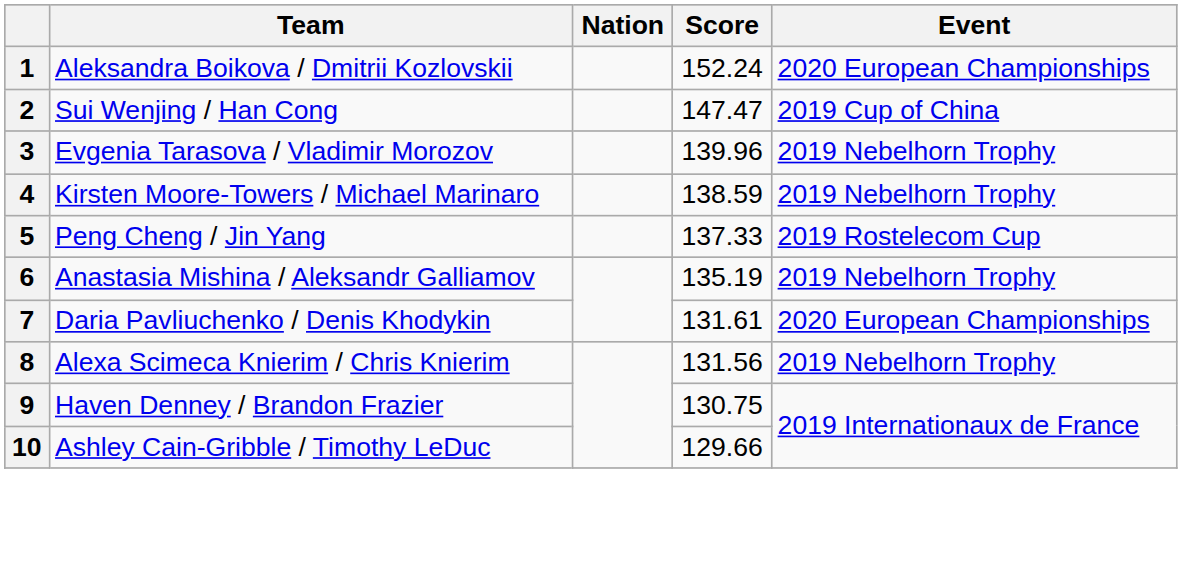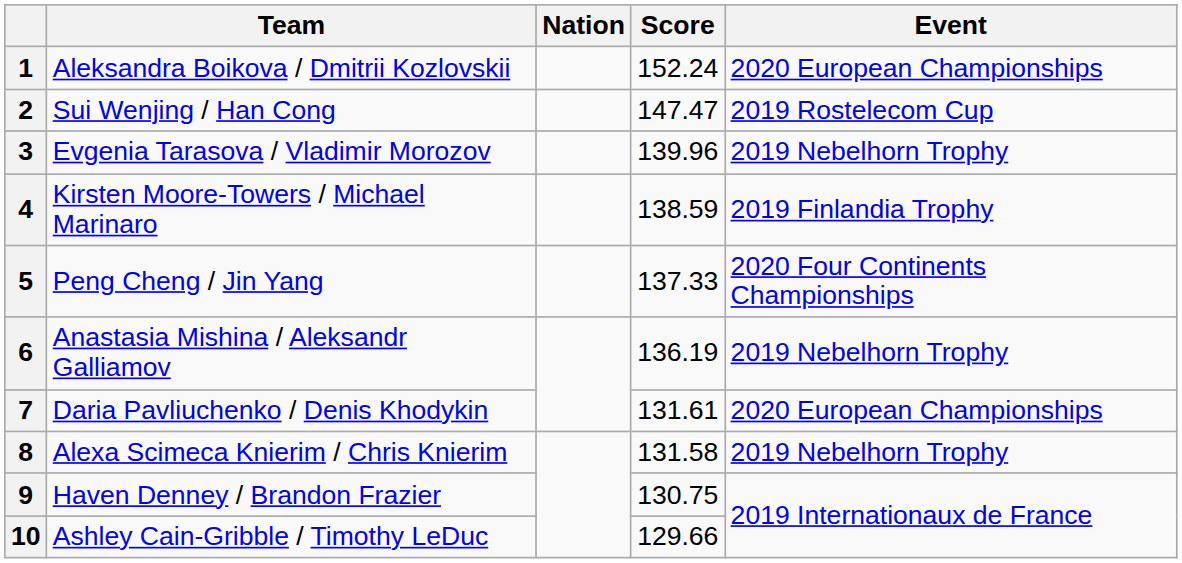 <table class="wikitable sortable" style="text-align:left; width:80%">
 <tr>
 <th scope="col"></th>
 <th scope="col">Team</th>
 <th scope="col">Nation</th>
 <th scope="col">Score</th>
 <th scope="col">Event</th>
 </tr>
 <tr>
 <th scope="row">1</th>
 <td><a href='#'>Aleksandra Boikova</a> / <a href='#'>Dmitrii Kozlovskii</a></td>
 <td></td>
 <td style="text-align:center;">152.24</td>
 <td><a href='#'>2020 European Championships</a></td>
 </tr>
 <tr>
 <th scope="row">2</th>
 <td><a href='#'>Sui Wenjing</a> / <a href='#'>Han Cong</a></td>
 <td></td>
 <td style="text-align:center;">147.47</td>
-<td><a href='#'>2019 Cup of China</a></td>
+<td><a href='#'>2019 Rostelecom Cup</a></td>
 </tr>
 <tr>
 <th scope="row">3</th>
 <td><a href='#'>Evgenia Tarasova</a> / <a href='#'>Vladimir Morozov</a></td>
 <td></td>
 <td style="text-align:center;">139.96</td>
 <td><a href='#'>2019 Nebelhorn Trophy</a></td>
 </tr>
 <tr>
 <th scope="row">4</th>
 <td><a href='#'>Kirsten Moore-Towers</a> / <a href='#'>Michael Marinaro</a></td>
 <td></td>
 <td style="text-align:center;">138.59</td>
-<td><a href='#'>2019 Nebelhorn Trophy</a></td>
+<td><a href='#'>2019 Finlandia Trophy</a></td>
 </tr>
 <tr>
 <th scope="row">5</th>
 <td><a href='#'>Peng Cheng</a> / <a href='#'>Jin Yang</a></td>
 <td></td>
 <td style="text-align:center;">137.33</td>
-<td><a href='#'>2019 Rostelecom Cup</a></td>
+<td><a href='#'>2020 Four Continents Championships</a></td>
 </tr>
 <tr>
 <th scope="row">6</th>
 <td><a href='#'>Anastasia Mishina</a> / <a href='#'>Aleksandr Galliamov</a></td>
 <td rowspan="2"></td>
-<td style="text-align:center;">135.19</td>
+<td style="text-align:center;">136.19</td>
 <td><a href='#'>2019 Nebelhorn Trophy</a></td>
 </tr>
 <tr>
 <th scope="row">7</th>
 <td><a href='#'>Daria Pavliuchenko</a> / <a href='#'>Denis Khodykin</a></td>
 <td style="text-align:center;">131.61</td>
 <td><a href='#'>2020 European Championships</a></td>
 </tr>
 <tr>
 <th scope="row">8</th>
 <td><a href='#'>Alexa Scimeca Knierim</a> / <a href='#'>Chris Knierim</a></td>
 <td rowspan="3"></td>
-<td style="text-align:center;">131.56</td>
+<td style="text-align:center;">131.58</td>
 <td><a href='#'>2019 Nebelhorn Trophy</a></td>
 </tr>
 <tr>
 <th scope="row">9</th>
 <td><a href='#'>Haven Denney</a> / <a href='#'>Brandon Frazier</a></td>
 <td style="text-align:center;">130.75</td>
 <td rowspan="2"><a href='#'>2019 Internationaux de France</a></td>
 </tr>
 <tr>
 <th scope="row">10</th>
 <td><a href='#'>Ashley Cain-Gribble</a> / <a href='#'>Timothy LeDuc</a></td>
 <td style="text-align:center;">129.66</td>
 </tr>
 </table>
